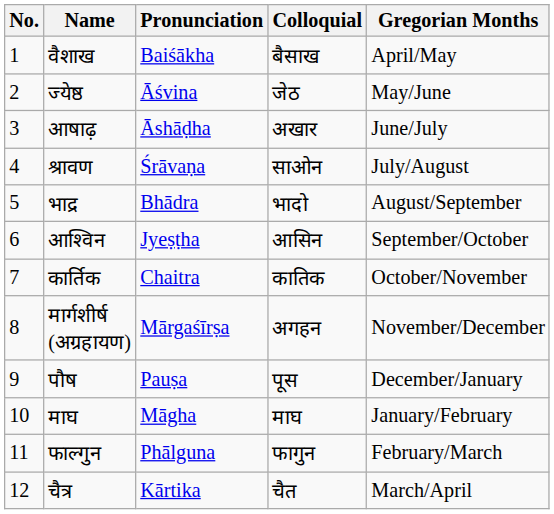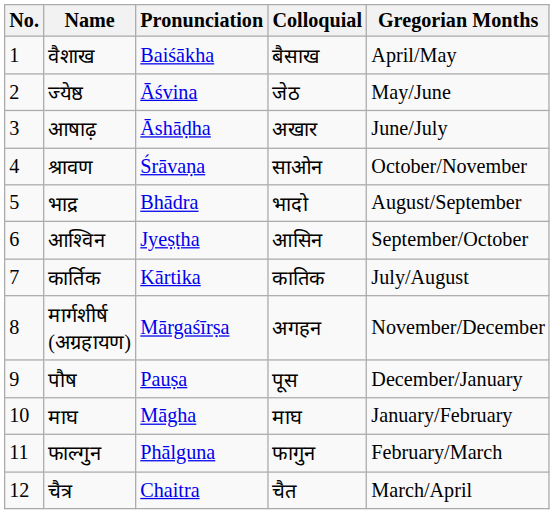 <table class="wikitable" width = 30% cellspacing="0" cellpadding="3">
 <tr>
 <th>No.</th>
 <th>Name</th>
 <th>Pronunciation</th>
 <th>Colloquial</th>
 <th>Gregorian Months</th>
 </tr>
 <tr>
 <td>1</td>
 <td>वैशाख</td>
 <td><a href='#'>Baiśākha</a></td>
 <td>बैसाख</td>
 <td>April/May</td>
 </tr>
 <tr>
 <td>2</td>
 <td>ज्येष्ठ</td>
 <td><a href='#'>Āśvina</a></td>
 <td>जेठ</td>
 <td>May/June</td>
 </tr>
 <tr>
 <td>3</td>
 <td>आषाढ़</td>
 <td><a href='#'>Āshāḍha</a></td>
 <td>अखार</td>
 <td>June/July</td>
 </tr>
 <tr>
 <td>4</td>
 <td>श्रावण</td>
 <td><a href='#'>Śrāvaṇa</a></td>
 <td>साओन</td>
-<td>July/August</td>
+<td>October/November</td>
 </tr>
 <tr>
 <td>5</td>
 <td>भाद्र</td>
 <td><a href='#'>Bhādra</a></td>
 <td>भादो</td>
 <td>August/September</td>
 </tr>
 <tr>
 <td>6</td>
 <td>आश्विन</td>
 <td><a href='#'>Jyeṣṭha</a></td>
 <td>आसिन</td>
 <td>September/October</td>
 </tr>
 <tr>
 <td>7</td>
 <td>कार्तिक</td>
-<td><a href='#'>Chaitra</a></td>
+<td><a href='#'>Kārtika</a></td>
 <td>कातिक</td>
-<td>October/November</td>
+<td>July/August</td>
 </tr>
 <tr>
 <td>8</td>
 <td>मार्गशीर्ष (अग्रहायण)</td>
 <td><a href='#'>Mārgaśīrṣa</a></td>
 <td>अगहन</td>
 <td>November/December</td>
 </tr>
 <tr>
 <td>9</td>
 <td>पौष</td>
 <td><a href='#'>Pauṣa</a></td>
 <td>पूस</td>
 <td>December/January</td>
 </tr>
 <tr>
 <td>10</td>
 <td>माघ</td>
 <td><a href='#'>Māgha</a></td>
 <td>माघ</td>
 <td>January/February</td>
 </tr>
 <tr>
 <td>11</td>
 <td>फाल्गुन</td>
 <td><a href='#'>Phālguna</a></td>
 <td>फागुन</td>
 <td>February/March</td>
 </tr>
 <tr>
 <td>12</td>
 <td>चैत्र</td>
-<td><a href='#'>Kārtika</a></td>
+<td><a href='#'>Chaitra</a></td>
 <td>चैत</td>
 <td>March/April</td>
 </tr>
 </table>
